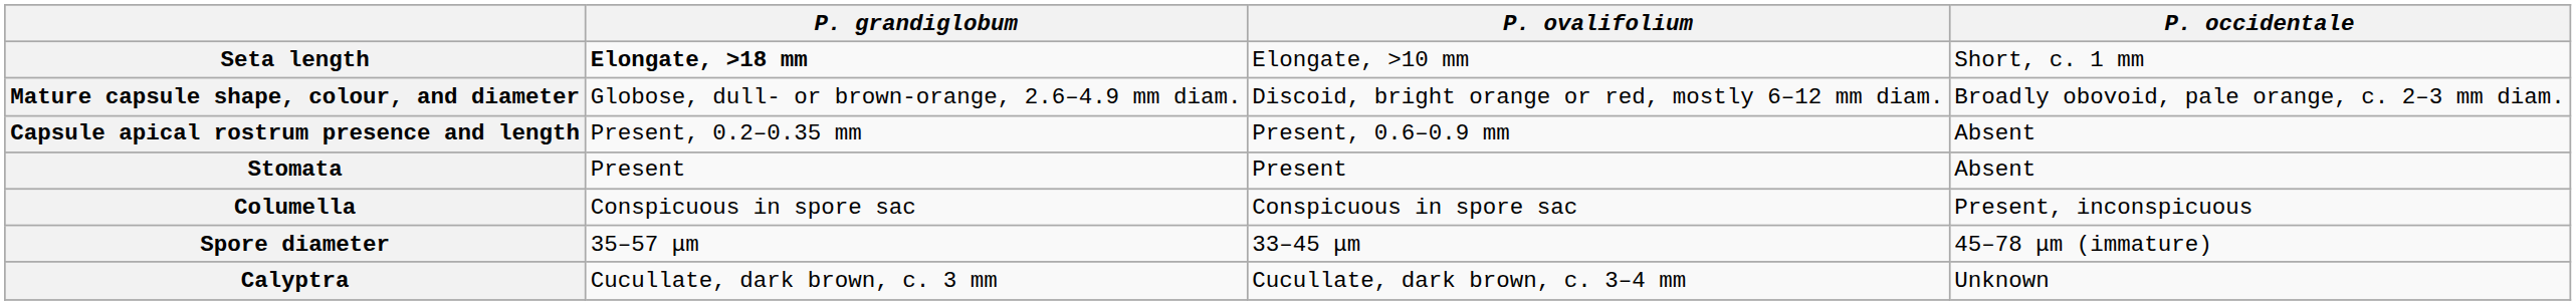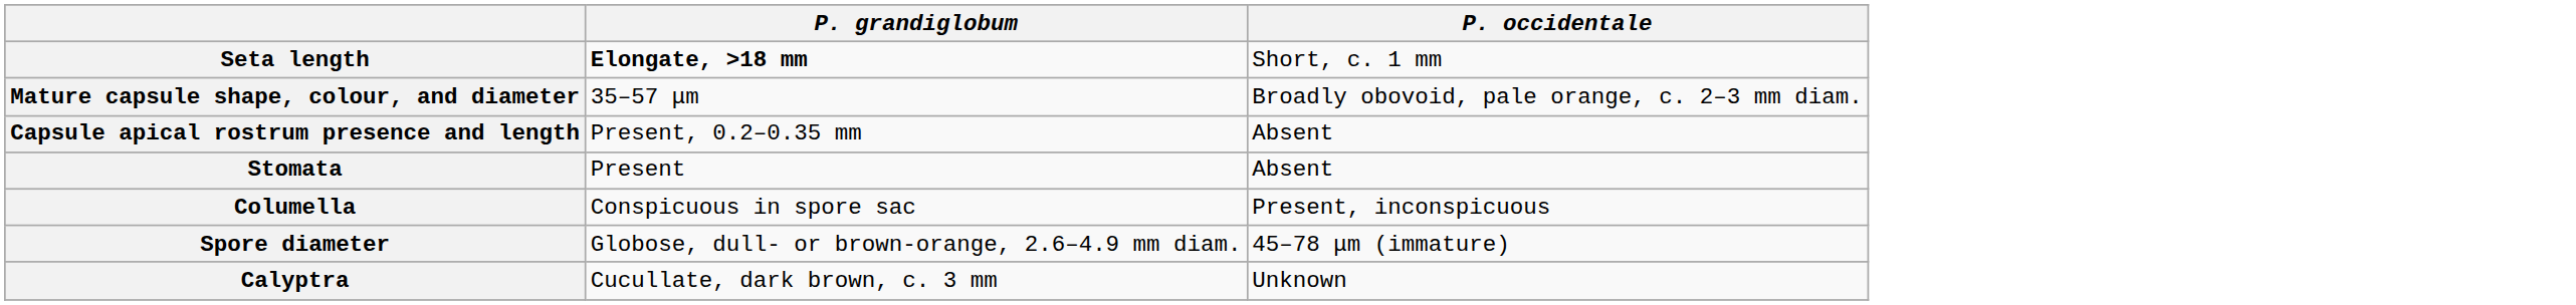 <table class="wikitable">
 <tr>
 <th> </th>
 <th><em>P. grandiglobum</em></th>
-<th><em>P. ovalifolium</em></th>
 <th><em>P. occidentale</em></th>
 </tr>
 <tr>
 <th>Seta length</th>
 <td><strong>Elongate, >18 mm</strong></td>
-<td>Elongate, >10 mm</td>
 <td>Short, c. 1 mm</td>
 </tr>
 <tr>
 <th>Mature capsule shape, colour, and diameter</th>
-<td>Globose, dull- or brown-orange, 2.6–4.9 mm diam.</td>
-<td>Discoid, bright orange or red, mostly 6–12 mm diam.</td>
+<td>35–57 μm</td>
 <td>Broadly obovoid, pale orange, c. 2–3 mm diam.</td>
 </tr>
 <tr>
 <th>Capsule apical rostrum presence and length</th>
 <td>Present, 0.2–0.35 mm</td>
-<td>Present, 0.6–0.9 mm</td>
 <td>Absent</td>
 </tr>
 <tr>
 <th>Stomata</th>
-<td>Present</td>
 <td>Present</td>
 <td>Absent</td>
 </tr>
 <tr>
 <th>Columella</th>
 <td>Conspicuous in spore sac</td>
-<td>Conspicuous in spore sac</td>
 <td>Present, inconspicuous</td>
 </tr>
 <tr>
 <th>Spore diameter</th>
-<td>35–57 μm</td>
-<td>33–45 μm</td>
+<td>Globose, dull- or brown-orange, 2.6–4.9 mm diam.</td>
 <td>45–78 μm (immature)</td>
 </tr>
 <tr>
 <th>Calyptra</th>
 <td>Cucullate, dark brown, c. 3 mm</td>
-<td>Cucullate, dark brown, c. 3–4 mm</td>
 <td>Unknown</td>
 </tr>
 </table>
